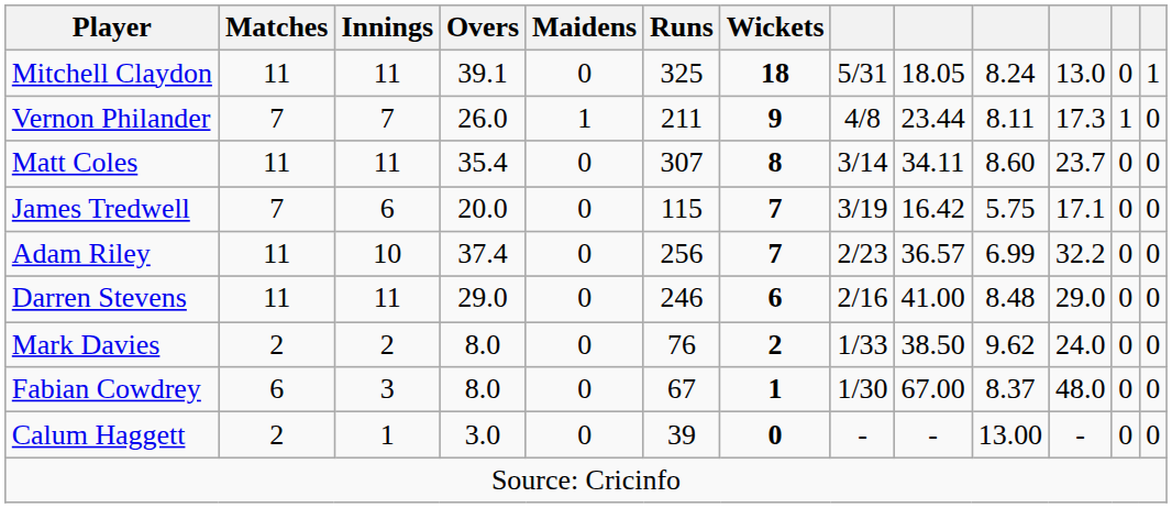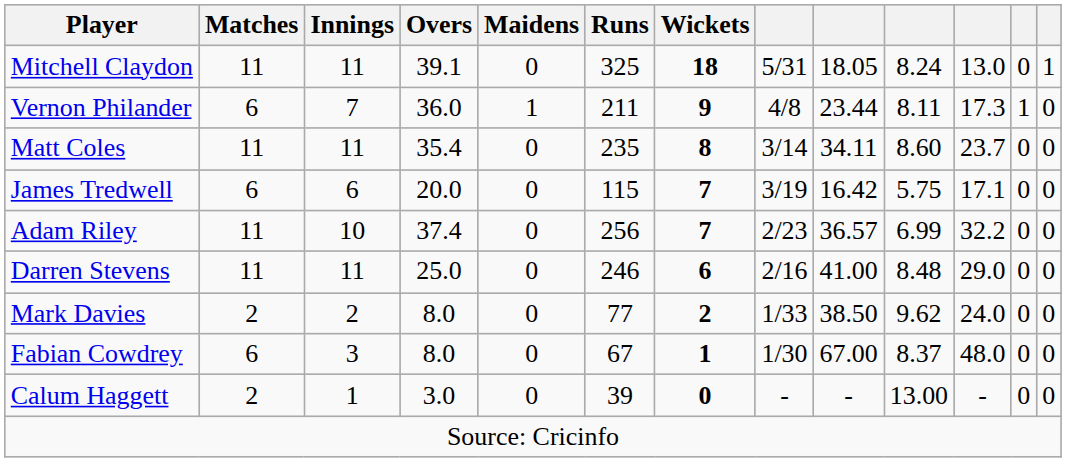 <table class="wikitable" style="text-align:center">
 <tr>
 <th>Player</th>
 <th>Matches</th>
 <th>Innings</th>
 <th>Overs</th>
 <th>Maidens</th>
 <th>Runs</th>
 <th>Wickets</th>
 <th></th>
 <th></th>
 <th></th>
 <th></th>
 <th></th>
 <th></th>
 </tr>
 <tr>
 <td align="left"><a href='#'>Mitchell Claydon</a></td>
 <td>11</td>
 <td>11</td>
 <td>39.1</td>
 <td>0</td>
 <td>325</td>
 <td><strong>18</strong></td>
 <td>5/31</td>
 <td>18.05</td>
 <td>8.24</td>
 <td>13.0</td>
 <td>0</td>
 <td>1</td>
 </tr>
 <tr>
 <td align="left"><a href='#'>Vernon Philander</a></td>
+<td>6</td>
 <td>7</td>
-<td>7</td>
-<td>26.0</td>
+<td>36.0</td>
 <td>1</td>
 <td>211</td>
 <td><strong>9</strong></td>
 <td>4/8</td>
 <td>23.44</td>
 <td>8.11</td>
 <td>17.3</td>
 <td>1</td>
 <td>0</td>
 </tr>
 <tr>
 <td align="left"><a href='#'>Matt Coles</a></td>
 <td>11</td>
 <td>11</td>
 <td>35.4</td>
 <td>0</td>
-<td>307</td>
+<td>235</td>
 <td><strong>8</strong></td>
 <td>3/14</td>
 <td>34.11</td>
 <td>8.60</td>
 <td>23.7</td>
 <td>0</td>
 <td>0</td>
 </tr>
 <tr>
 <td align="left"><a href='#'>James Tredwell</a></td>
-<td>7</td>
+<td>6</td>
 <td>6</td>
 <td>20.0</td>
 <td>0</td>
 <td>115</td>
 <td><strong>7</strong></td>
 <td>3/19</td>
 <td>16.42</td>
 <td>5.75</td>
 <td>17.1</td>
 <td>0</td>
 <td>0</td>
 </tr>
 <tr>
 <td align="left"><a href='#'>Adam Riley</a></td>
 <td>11</td>
 <td>10</td>
 <td>37.4</td>
 <td>0</td>
 <td>256</td>
 <td><strong>7</strong></td>
 <td>2/23</td>
 <td>36.57</td>
 <td>6.99</td>
 <td>32.2</td>
 <td>0</td>
 <td>0</td>
 </tr>
 <tr>
 <td align="left"><a href='#'>Darren Stevens</a></td>
 <td>11</td>
 <td>11</td>
-<td>29.0</td>
+<td>25.0</td>
 <td>0</td>
 <td>246</td>
 <td><strong>6</strong></td>
 <td>2/16</td>
 <td>41.00</td>
 <td>8.48</td>
 <td>29.0</td>
 <td>0</td>
 <td>0</td>
 </tr>
 <tr>
 <td align="left"><a href='#'>Mark Davies</a></td>
 <td>2</td>
 <td>2</td>
 <td>8.0</td>
 <td>0</td>
-<td>76</td>
+<td>77</td>
 <td><strong>2</strong></td>
 <td>1/33</td>
 <td>38.50</td>
 <td>9.62</td>
 <td>24.0</td>
 <td>0</td>
 <td>0</td>
 </tr>
 <tr>
 <td align="left"><a href='#'>Fabian Cowdrey</a></td>
 <td>6</td>
 <td>3</td>
 <td>8.0</td>
 <td>0</td>
 <td>67</td>
 <td><strong>1</strong></td>
 <td>1/30</td>
 <td>67.00</td>
 <td>8.37</td>
 <td>48.0</td>
 <td>0</td>
 <td>0</td>
 </tr>
 <tr>
 <td align="left"><a href='#'>Calum Haggett</a></td>
 <td>2</td>
 <td>1</td>
 <td>3.0</td>
 <td>0</td>
 <td>39</td>
 <td><strong>0</strong></td>
 <td>-</td>
 <td>-</td>
 <td>13.00</td>
 <td>-</td>
 <td>0</td>
 <td>0</td>
 </tr>
 <tr>
 <td colspan="14">Source: Cricinfo</td>
 </tr>
 </table>
